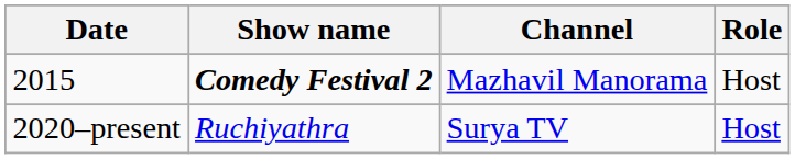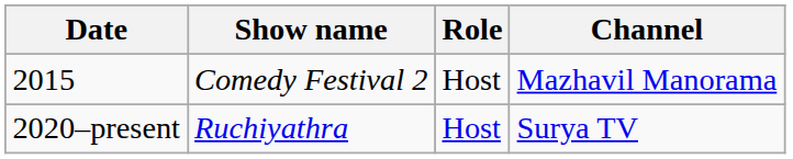 <table Class="wikitable">
 <tr>
 <th>Date</th>
 <th>Show name</th>
+<th>Role</th>
 <th>Channel</th>
-<th>Role</th>
 </tr>
 <tr>
 <td>2015</td>
-<td><strong><em>Comedy Festival 2</em></strong></td>
+<td><em>Comedy Festival 2</em></td>
+<td>Host</td>
 <td><a href='#'>Mazhavil Manorama</a></td>
-<td>Host</td>
 </tr>
 <tr>
 <td>2020–present</td>
 <td><em><a href='#'>Ruchiyathra</a></em></td>
+<td><a href='#'>Host</a></td>
 <td><a href='#'>Surya TV</a></td>
-<td><a href='#'>Host</a></td>
 </tr>
 </table>
